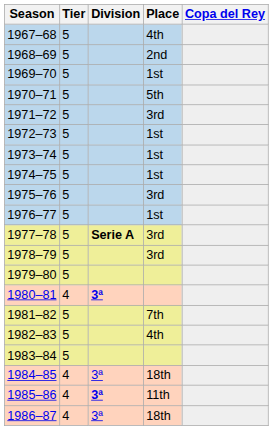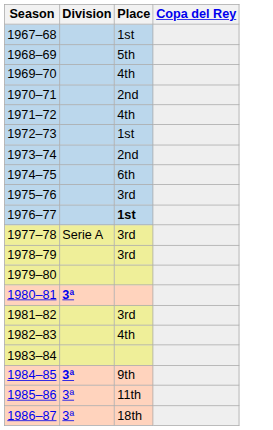 <table class="wikitable">
 <tr>
 <th>Season</th>
-<th>Tier</th>
 <th>Division</th>
 <th>Place</th>
 <th><a href='#'>Copa del Rey</a></th>
 </tr>
 <tr>
 <td style="background:#BBD7EC;">1967–68</td>
-<td style="background:#BBD7EC;">5</td>
+<td style="background:#BBD7EC;"></td>
+<td style="background:#BBD7EC;">1st</td>
+<th style="background:#efefef;"></th>
+</tr>
+<tr>
+<td style="background:#BBD7EC;">1968–69</td>
+<td style="background:#BBD7EC;"></td>
+<td style="background:#BBD7EC;">5th</td>
+<th style="background:#efefef;"></th>
+</tr>
+<tr>
+<td style="background:#BBD7EC;">1969–70</td>
 <td style="background:#BBD7EC;"></td>
 <td style="background:#BBD7EC;">4th</td>
 <th style="background:#efefef;"></th>
 </tr>
 <tr>
-<td style="background:#BBD7EC;">1968–69</td>
-<td style="background:#BBD7EC;">5</td>
+<td style="background:#BBD7EC;">1970–71</td>
 <td style="background:#BBD7EC;"></td>
 <td style="background:#BBD7EC;">2nd</td>
 <th style="background:#efefef;"></th>
 </tr>
 <tr>
-<td style="background:#BBD7EC;">1969–70</td>
-<td style="background:#BBD7EC;">5</td>
+<td style="background:#BBD7EC;">1971–72</td>
 <td style="background:#BBD7EC;"></td>
-<td style="background:#BBD7EC;">1st</td>
-<th style="background:#efefef;"></th>
-</tr>
-<tr>
-<td style="background:#BBD7EC;">1970–71</td>
-<td style="background:#BBD7EC;">5</td>
-<td style="background:#BBD7EC;"></td>
-<td style="background:#BBD7EC;">5th</td>
-<th style="background:#efefef;"></th>
-</tr>
-<tr>
-<td style="background:#BBD7EC;">1971–72</td>
-<td style="background:#BBD7EC;">5</td>
-<td style="background:#BBD7EC;"></td>
-<td style="background:#BBD7EC;">3rd</td>
+<td style="background:#BBD7EC;">4th</td>
 <th style="background:#efefef;"></th>
 </tr>
 <tr>
 <td style="background:#BBD7EC;">1972–73</td>
-<td style="background:#BBD7EC;">5</td>
 <td style="background:#BBD7EC;"></td>
 <td style="background:#BBD7EC;">1st</td>
 <th style="background:#efefef;"></th>
 </tr>
 <tr>
 <td style="background:#BBD7EC;">1973–74</td>
-<td style="background:#BBD7EC;">5</td>
 <td style="background:#BBD7EC;"></td>
-<td style="background:#BBD7EC;">1st</td>
+<td style="background:#BBD7EC;">2nd</td>
 <th style="background:#efefef;"></th>
 </tr>
 <tr>
 <td style="background:#BBD7EC;">1974–75</td>
-<td style="background:#BBD7EC;">5</td>
 <td style="background:#BBD7EC;"></td>
-<td style="background:#BBD7EC;">1st</td>
+<td style="background:#BBD7EC;">6th</td>
 <th style="background:#efefef;"></th>
 </tr>
 <tr>
 <td style="background:#BBD7EC;">1975–76</td>
-<td style="background:#BBD7EC;">5</td>
 <td style="background:#BBD7EC;"></td>
 <td style="background:#BBD7EC;">3rd</td>
 <th style="background:#efefef;"></th>
 </tr>
 <tr>
 <td style="background:#BBD7EC;">1976–77</td>
-<td style="background:#BBD7EC;">5</td>
 <td style="background:#BBD7EC;"></td>
-<td style="background:#BBD7EC;">1st</td>
+<td style="background:#BBD7EC;"><strong>1st</strong></td>
 <th style="background:#efefef;"></th>
 </tr>
 <tr>
 <td style="background:#EFEF99;">1977–78</td>
-<td style="background:#EFEF99;">5</td>
-<td style="background:#EFEF99;"><strong>Serie A</strong></td>
+<td style="background:#EFEF99;">Serie A</td>
 <td style="background:#EFEF99;">3rd</td>
 <th style="background:#efefef;"></th>
 </tr>
 <tr>
 <td style="background:#EFEF99;">1978–79</td>
-<td style="background:#EFEF99;">5</td>
 <td style="background:#EFEF99;"></td>
 <td style="background:#EFEF99;">3rd</td>
 <th style="background:#efefef;"></th>
 </tr>
 <tr>
 <td style="background:#EFEF99;">1979–80</td>
-<td style="background:#EFEF99;">5</td>
 <td style="background:#EFEF99;"></td>
 <td style="background:#EFEF99;"></td>
 <th style="background:#efefef;"></th>
 </tr>
 <tr>
 <td style="background:#FFD3BD;"><a href='#'>1980–81</a></td>
-<td style="background:#FFD3BD;">4</td>
 <td style="background:#FFD3BD;"><strong><a href='#'>3ª</a></strong></td>
 <td style="background:#FFD3BD;"></td>
 <th style="background:#efefef;"></th>
 </tr>
 <tr>
 <td style="background:#EFEF99;">1981–82</td>
-<td style="background:#EFEF99;">5</td>
 <td style="background:#EFEF99;"></td>
-<td style="background:#EFEF99;">7th</td>
+<td style="background:#EFEF99;">3rd</td>
 <th style="background:#efefef;"></th>
 </tr>
 <tr>
 <td style="background:#EFEF99;">1982–83</td>
-<td style="background:#EFEF99;">5</td>
 <td style="background:#EFEF99;"></td>
 <td style="background:#EFEF99;">4th</td>
 <th style="background:#efefef;"></th>
 </tr>
 <tr>
 <td style="background:#EFEF99;">1983–84</td>
-<td style="background:#EFEF99;">5</td>
 <td style="background:#EFEF99;"></td>
 <td style="background:#EFEF99;"></td>
 <th style="background:#efefef;"></th>
 </tr>
 <tr>
 <td style="background:#FFD3BD;"><a href='#'>1984–85</a></td>
-<td style="background:#FFD3BD;">4</td>
-<td style="background:#FFD3BD;"><a href='#'>3ª</a></td>
-<td style="background:#FFD3BD;">18th</td>
+<td style="background:#FFD3BD;"><strong><a href='#'>3ª</a></strong></td>
+<td style="background:#FFD3BD;">9th</td>
 <th style="background:#efefef;"></th>
 </tr>
 <tr>
 <td style="background:#FFD3BD;"><a href='#'>1985–86</a></td>
-<td style="background:#FFD3BD;">4</td>
-<td style="background:#FFD3BD;"><strong><a href='#'>3ª</a></strong></td>
+<td style="background:#FFD3BD;"><a href='#'>3ª</a></td>
 <td style="background:#FFD3BD;">11th</td>
 <th style="background:#efefef;"></th>
 </tr>
 <tr>
 <td style="background:#FFD3BD;"><a href='#'>1986–87</a></td>
-<td style="background:#FFD3BD;">4</td>
 <td style="background:#FFD3BD;"><a href='#'>3ª</a></td>
 <td style="background:#FFD3BD;">18th</td>
 <th style="background:#efefef;"></th>
 </tr>
 </table>
